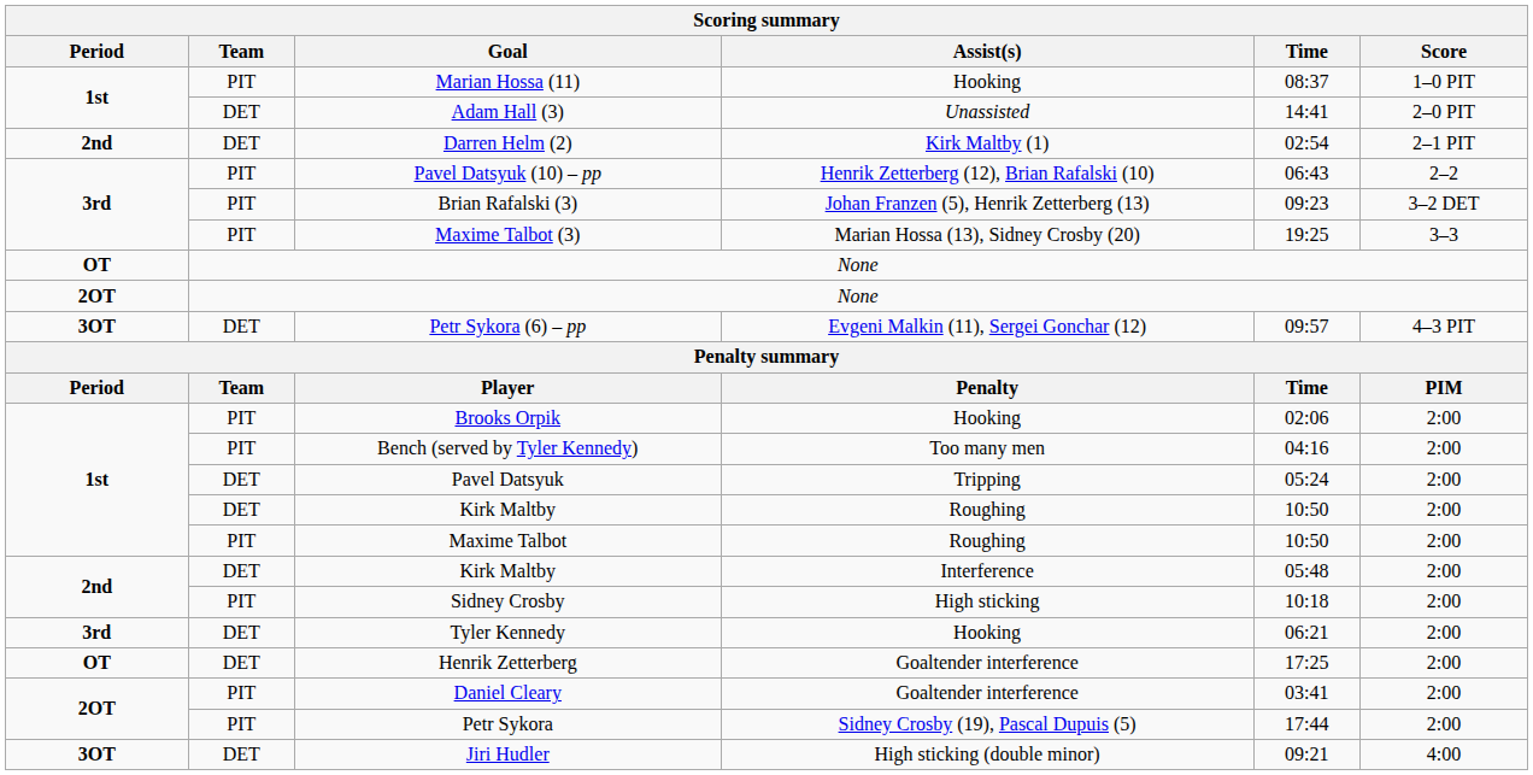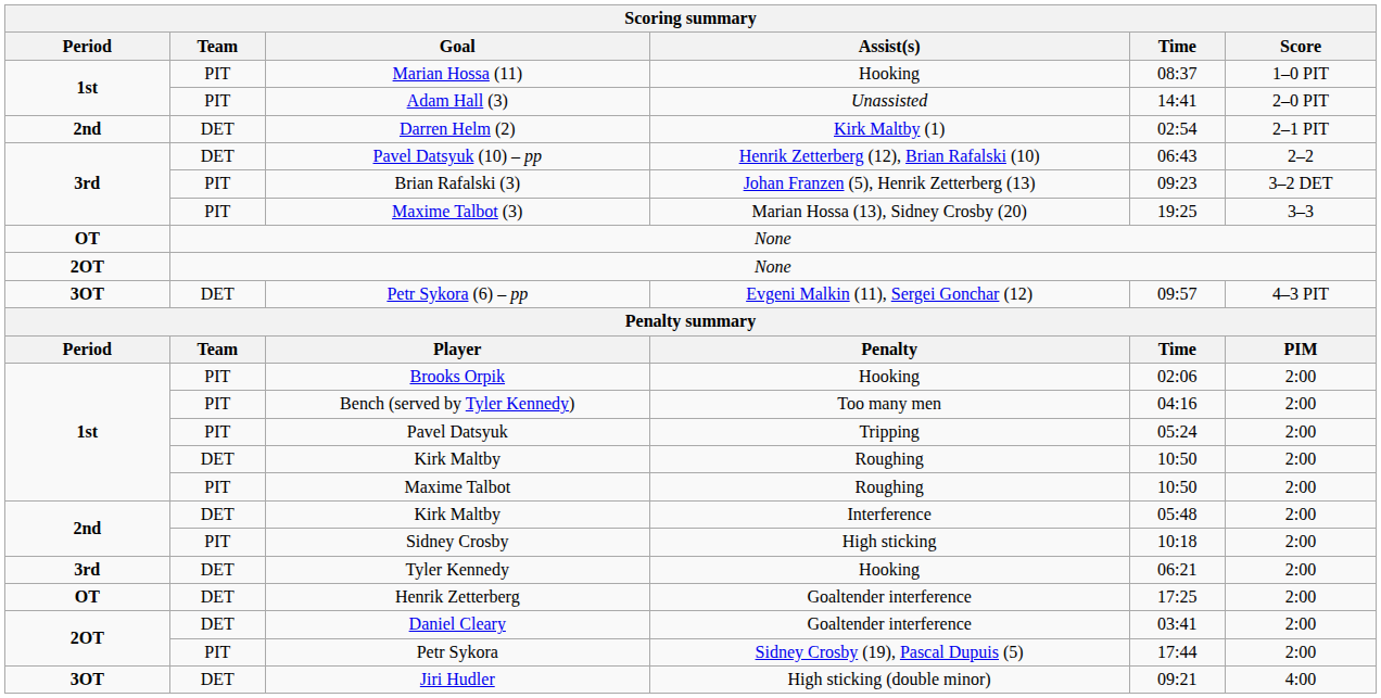 <table width="100%" class="wikitable" style="text-align:center">
 <tr>
 <th colspan=6>Scoring summary</th>
 </tr>
 <tr>
 <th width="12%">Period</th>
 <th width="7%">Team</th>
 <th width="28%">Goal</th>
 <th width="35%">Assist(s)</th>
 <th width="7%">Time</th>
 <th width="11%">Score</th>
 </tr>
 <tr>
 <td rowspan="2"><strong>1st</strong></td>
 <td>PIT</td>
 <td><a href='#'>Marian Hossa</a> (11)</td>
 <td>Hooking</td>
 <td>08:37</td>
 <td>1–0 PIT</td>
 </tr>
 <tr>
-<td>DET</td>
+<td>PIT</td>
 <td><a href='#'>Adam Hall</a> (3)</td>
 <td><em>Unassisted</em></td>
 <td>14:41</td>
 <td>2–0 PIT</td>
 </tr>
 <tr>
 <td rowspan="1"><strong>2nd</strong></td>
 <td>DET</td>
 <td><a href='#'>Darren Helm</a> (2)</td>
 <td><a href='#'>Kirk Maltby</a> (1)</td>
 <td>02:54</td>
 <td>2–1 PIT</td>
 </tr>
 <tr>
 <td rowspan="3"><strong>3rd</strong></td>
-<td>PIT</td>
+<td>DET</td>
 <td><a href='#'>Pavel Datsyuk</a> (10) – <em>pp</em></td>
 <td><a href='#'>Henrik Zetterberg</a> (12), <a href='#'>Brian Rafalski</a> (10)</td>
 <td>06:43</td>
 <td>2–2</td>
 </tr>
 <tr>
 <td>PIT</td>
 <td>Brian Rafalski (3)</td>
 <td><a href='#'>Johan Franzen</a> (5), Henrik Zetterberg (13)</td>
 <td>09:23</td>
 <td>3–2 DET</td>
 </tr>
 <tr>
 <td>PIT</td>
 <td><a href='#'>Maxime Talbot</a> (3)</td>
 <td>Marian Hossa (13), Sidney Crosby (20)</td>
 <td>19:25</td>
 <td>3–3</td>
 </tr>
 <tr>
 <td rowspan="1"><strong>OT</strong></td>
 <td colspan="5"><em>None</em></td>
 </tr>
 <tr>
 <td rowspan="1"><strong>2OT</strong></td>
 <td colspan="5"><em>None</em></td>
 </tr>
 <tr>
 <td rowspan="1"><strong>3OT</strong></td>
 <td>DET</td>
 <td><a href='#'>Petr Sykora</a> (6) – <em>pp</em></td>
 <td><a href='#'>Evgeni Malkin</a> (11), <a href='#'>Sergei Gonchar</a> (12)</td>
 <td>09:57</td>
 <td>4–3 PIT</td>
 </tr>
 <tr>
 <th colspan="6">Penalty summary</th>
 </tr>
 <tr>
 <th style="width:12%;">Period</th>
 <th style="width:7%;">Team</th>
 <th style="width:28%;">Player</th>
 <th style="width:35%;">Penalty</th>
 <th style="width:7%;">Time</th>
 <th style="width:11%;">PIM</th>
 </tr>
 <tr>
 <td rowspan="5"><strong>1st</strong></td>
 <td>PIT</td>
 <td><a href='#'>Brooks Orpik</a></td>
 <td>Hooking</td>
 <td>02:06</td>
 <td>2:00</td>
 </tr>
 <tr>
 <td>PIT</td>
 <td>Bench (served by <a href='#'>Tyler Kennedy</a>)</td>
 <td>Too many men</td>
 <td>04:16</td>
 <td>2:00</td>
 </tr>
 <tr>
-<td>DET</td>
+<td>PIT</td>
 <td>Pavel Datsyuk</td>
 <td>Tripping</td>
 <td>05:24</td>
 <td>2:00</td>
 </tr>
 <tr>
 <td>DET</td>
 <td>Kirk Maltby</td>
 <td>Roughing</td>
 <td>10:50</td>
 <td>2:00</td>
 </tr>
 <tr>
 <td>PIT</td>
 <td>Maxime Talbot</td>
 <td>Roughing</td>
 <td>10:50</td>
 <td>2:00</td>
 </tr>
 <tr>
 <td rowspan="2"><strong>2nd</strong></td>
 <td>DET</td>
 <td>Kirk Maltby</td>
 <td>Interference</td>
 <td>05:48</td>
 <td>2:00</td>
 </tr>
 <tr>
 <td>PIT</td>
 <td>Sidney Crosby</td>
 <td>High sticking</td>
 <td>10:18</td>
 <td>2:00</td>
 </tr>
 <tr>
 <td rowspan="1"><strong>3rd</strong></td>
 <td>DET</td>
 <td>Tyler Kennedy</td>
 <td>Hooking</td>
 <td>06:21</td>
 <td>2:00</td>
 </tr>
 <tr>
 <td rowspan="1"><strong>OT</strong></td>
 <td>DET</td>
 <td>Henrik Zetterberg</td>
 <td>Goaltender interference</td>
 <td>17:25</td>
 <td>2:00</td>
 </tr>
 <tr>
 <td rowspan="2"><strong>2OT</strong></td>
-<td>PIT</td>
+<td>DET</td>
 <td><a href='#'>Daniel Cleary</a></td>
 <td>Goaltender interference</td>
 <td>03:41</td>
 <td>2:00</td>
 </tr>
 <tr>
 <td>PIT</td>
 <td>Petr Sykora</td>
 <td><a href='#'>Sidney Crosby</a> (19), <a href='#'>Pascal Dupuis</a> (5)</td>
 <td>17:44</td>
 <td>2:00</td>
 </tr>
 <tr>
 <td rowspan="1"><strong>3OT</strong></td>
 <td>DET</td>
 <td><a href='#'>Jiri Hudler</a></td>
 <td>High sticking (double minor)</td>
 <td>09:21</td>
 <td>4:00</td>
 </tr>
 </table>
